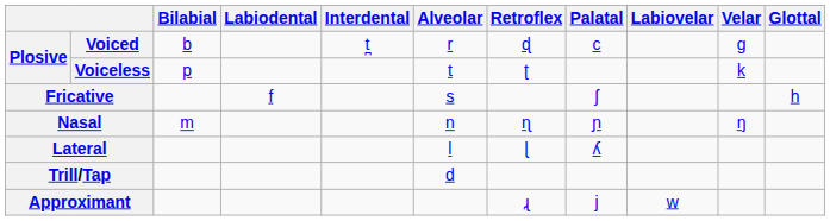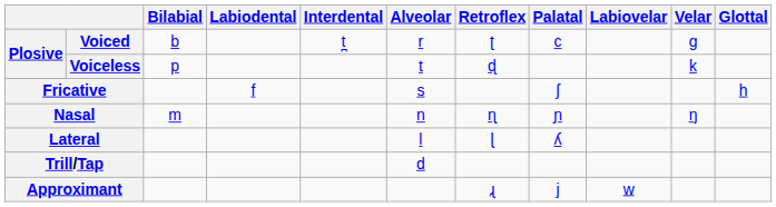 <table class="wikitable" style="text-align:center;">
 <tr>
 <th colspan="2"></th>
 <th><a href='#'>Bilabial</a></th>
 <th><a href='#'>Labiodental</a></th>
 <th><a href='#'>Interdental</a></th>
 <th><a href='#'>Alveolar</a></th>
 <th><a href='#'>Retroflex</a></th>
 <th><a href='#'>Palatal</a></th>
 <th><a href='#'>Labiovelar</a></th>
 <th><a href='#'>Velar</a></th>
 <th><a href='#'>Glottal</a></th>
 </tr>
 <tr>
 <th rowspan="2"><a href='#'>Plosive</a></th>
 <th><a href='#'>Voiced</a></th>
 <td><a href='#'>b</a></td>
 <td></td>
 <td><a href='#'>t̪</a></td>
 <td><a href='#'>r</a></td>
-<td><a href='#'>ɖ</a></td>
+<td><a href='#'>ʈ</a></td>
 <td><a href='#'>c</a></td>
 <td></td>
 <td><a href='#'>g</a></td>
 <td></td>
 </tr>
 <tr>
 <th><a href='#'>Voiceless</a></th>
 <td><a href='#'>p</a></td>
 <td></td>
 <td></td>
 <td><a href='#'>t</a></td>
-<td><a href='#'>ʈ</a></td>
+<td><a href='#'>ɖ</a></td>
 <td></td>
 <td></td>
 <td><a href='#'>k</a></td>
 <td></td>
 </tr>
 <tr>
 <th colspan="2"><a href='#'>Fricative</a></th>
 <td></td>
 <td><a href='#'>f</a></td>
 <td></td>
 <td><a href='#'>s</a></td>
 <td></td>
 <td><a href='#'>ʃ</a></td>
 <td></td>
 <td></td>
 <td><a href='#'>h</a></td>
 </tr>
 <tr>
 <th colspan="2"><a href='#'>Nasal</a></th>
 <td><a href='#'>m</a></td>
 <td></td>
 <td></td>
 <td><a href='#'>n</a></td>
 <td><a href='#'>ɳ</a></td>
 <td><a href='#'>ɲ</a></td>
 <td></td>
 <td><a href='#'>ŋ</a></td>
 <td></td>
 </tr>
 <tr>
 <th colspan="2"><a href='#'>Lateral</a></th>
 <td></td>
 <td></td>
 <td></td>
 <td><a href='#'>l</a></td>
 <td><a href='#'>ɭ</a></td>
 <td><a href='#'>ʎ</a></td>
 <td></td>
 <td></td>
 <td></td>
 </tr>
 <tr>
 <th colspan="2"><a href='#'>Trill</a>/<a href='#'>Tap</a></th>
 <td></td>
 <td></td>
 <td></td>
 <td><a href='#'>d</a></td>
 <td></td>
 <td></td>
 <td></td>
 <td></td>
 <td></td>
 </tr>
 <tr>
 <th colspan="2"><a href='#'>Approximant</a></th>
 <td></td>
 <td></td>
 <td></td>
 <td></td>
 <td><a href='#'>ɻ</a></td>
 <td><a href='#'>j</a></td>
 <td><a href='#'>w</a></td>
 <td></td>
 <td></td>
 </tr>
 </table>
